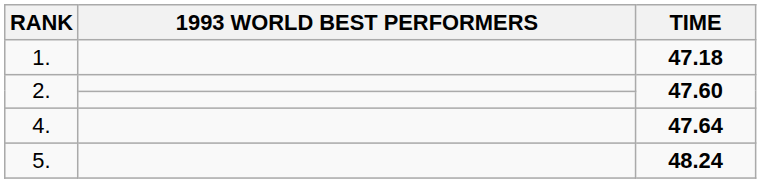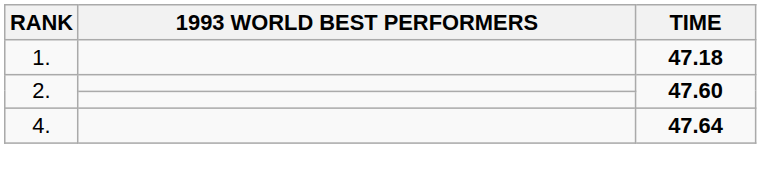 <table class="wikitable" style="border-collapse: collapse; font-size: 90%;">
 <tr>
 <th>RANK</th>
 <th align="center" style="width: 25em">1993 WORLD BEST PERFORMERS</th>
 <th align="center" style="width: 5em">TIME</th>
 </tr>
 <tr>
 <td align="center">1.</td>
 <td></td>
 <td align="center"><strong>47.18</strong></td>
 </tr>
 <tr>
 <td rowspan=2 align="center">2.</td>
 <td></td>
 <td rowspan=2 align="center"><strong>47.60</strong></td>
 </tr>
 <tr>
 <td></td>
 </tr>
 <tr>
 <td align="center">4.</td>
 <td></td>
 <td align="center"><strong>47.64</strong></td>
 </tr>
-<tr>
-<td align="center">5.</td>
-<td></td>
-<td align="center"><strong>48.24</strong></td>
-</tr>
 </table>
